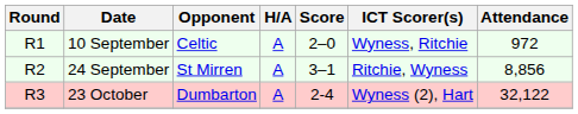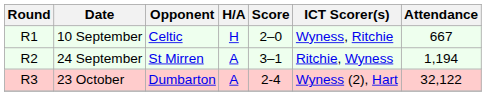 <table class="wikitable" style="text-align:center">
 <tr>
 <th>Round</th>
 <th>Date</th>
 <th>Opponent</th>
 <th>H/A</th>
 <th>Score</th>
 <th>ICT Scorer(s)</th>
 <th>Attendance</th>
 </tr>
 <tr bgcolor=#EEFFEE>
 <td>R1</td>
 <td align=left>10 September</td>
 <td align=left><a href='#'>Celtic</a></td>
-<td><a href='#'>A</a></td>
+<td><a href='#'>H</a></td>
 <td>2–0</td>
 <td align=left><a href='#'>Wyness</a>, <a href='#'>Ritchie</a></td>
-<td>972</td>
+<td>667</td>
 </tr>
 <tr bgcolor=#EEFFEE>
 <td>R2</td>
 <td align=left>24 September</td>
 <td align=left><a href='#'>St Mirren</a></td>
 <td><a href='#'>A</a></td>
 <td>3–1</td>
 <td align=left><a href='#'>Ritchie</a>, <a href='#'>Wyness</a></td>
-<td>8,856</td>
+<td>1,194</td>
 </tr>
 <tr bgcolor=#FFCCCC>
 <td>R3</td>
 <td align=left>23 October</td>
 <td align=left><a href='#'>Dumbarton</a></td>
 <td><a href='#'>A</a></td>
 <td>2-4</td>
 <td align=left><a href='#'>Wyness</a> (2), <a href='#'>Hart</a></td>
 <td>32,122</td>
 </tr>
 <tr>
 </tr>
 </table>
